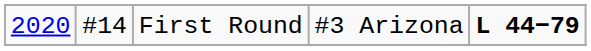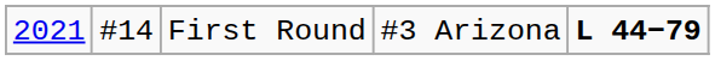 <table class="wikitable" style="text-align:center">
 <tr>
 </tr>
 <tr style="text-align:center;">
-<td rowspan=1><a href='#'>2020</a></td>
+<td rowspan=1><a href='#'>2021</a></td>
 <td>#14</td>
 <td>First Round</td>
 <td>#3 Arizona</td>
 <td><strong>L 44−79</strong></td>
 </tr>
 <tr style="text-align:center;">
 </tr>
 </table>
